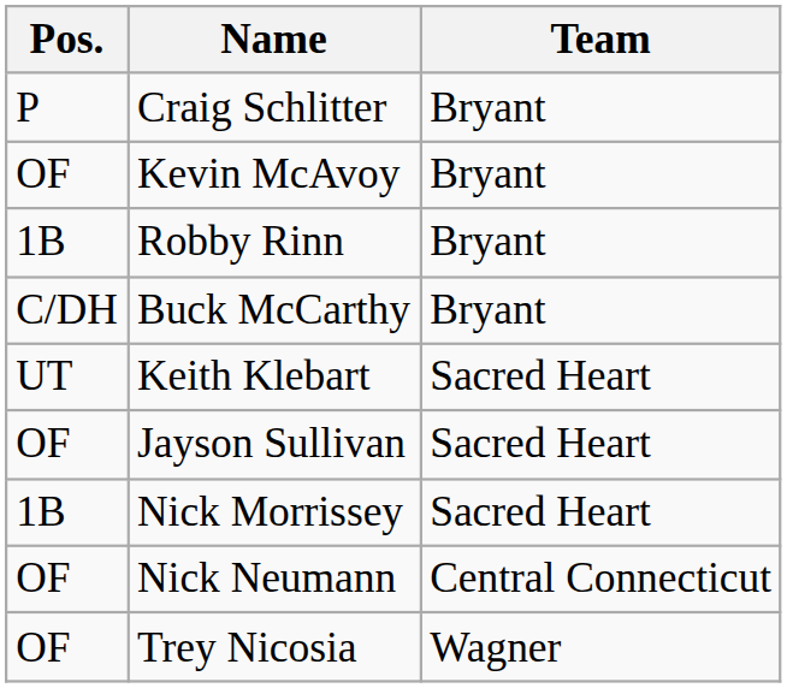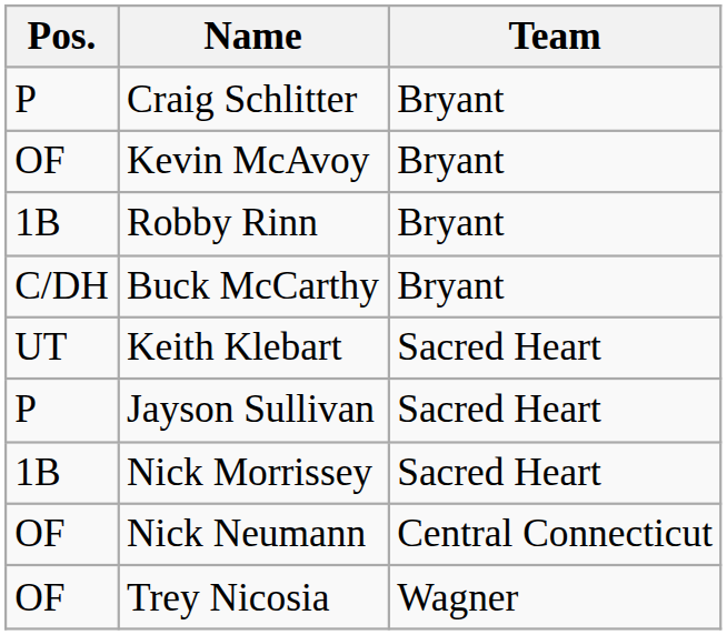 <table class=wikitable>
 <tr>
 <th>Pos.</th>
 <th>Name</th>
 <th>Team</th>
 </tr>
 <tr>
 <td>P</td>
 <td>Craig Schlitter</td>
 <td>Bryant</td>
 </tr>
 <tr>
 <td>OF</td>
 <td>Kevin McAvoy</td>
 <td>Bryant</td>
 </tr>
 <tr>
 <td>1B</td>
 <td>Robby Rinn</td>
 <td>Bryant</td>
 </tr>
 <tr>
 <td>C/DH</td>
 <td>Buck McCarthy</td>
 <td>Bryant</td>
 </tr>
 <tr>
 <td>UT</td>
 <td>Keith Klebart</td>
 <td>Sacred Heart</td>
 </tr>
 <tr>
-<td>OF</td>
+<td>P</td>
 <td>Jayson Sullivan</td>
 <td>Sacred Heart</td>
 </tr>
 <tr>
 <td>1B</td>
 <td>Nick Morrissey</td>
 <td>Sacred Heart</td>
 </tr>
 <tr>
 <td>OF</td>
 <td>Nick Neumann</td>
 <td>Central Connecticut</td>
 </tr>
 <tr>
 <td>OF</td>
 <td>Trey Nicosia</td>
 <td>Wagner</td>
 </tr>
 </table>
